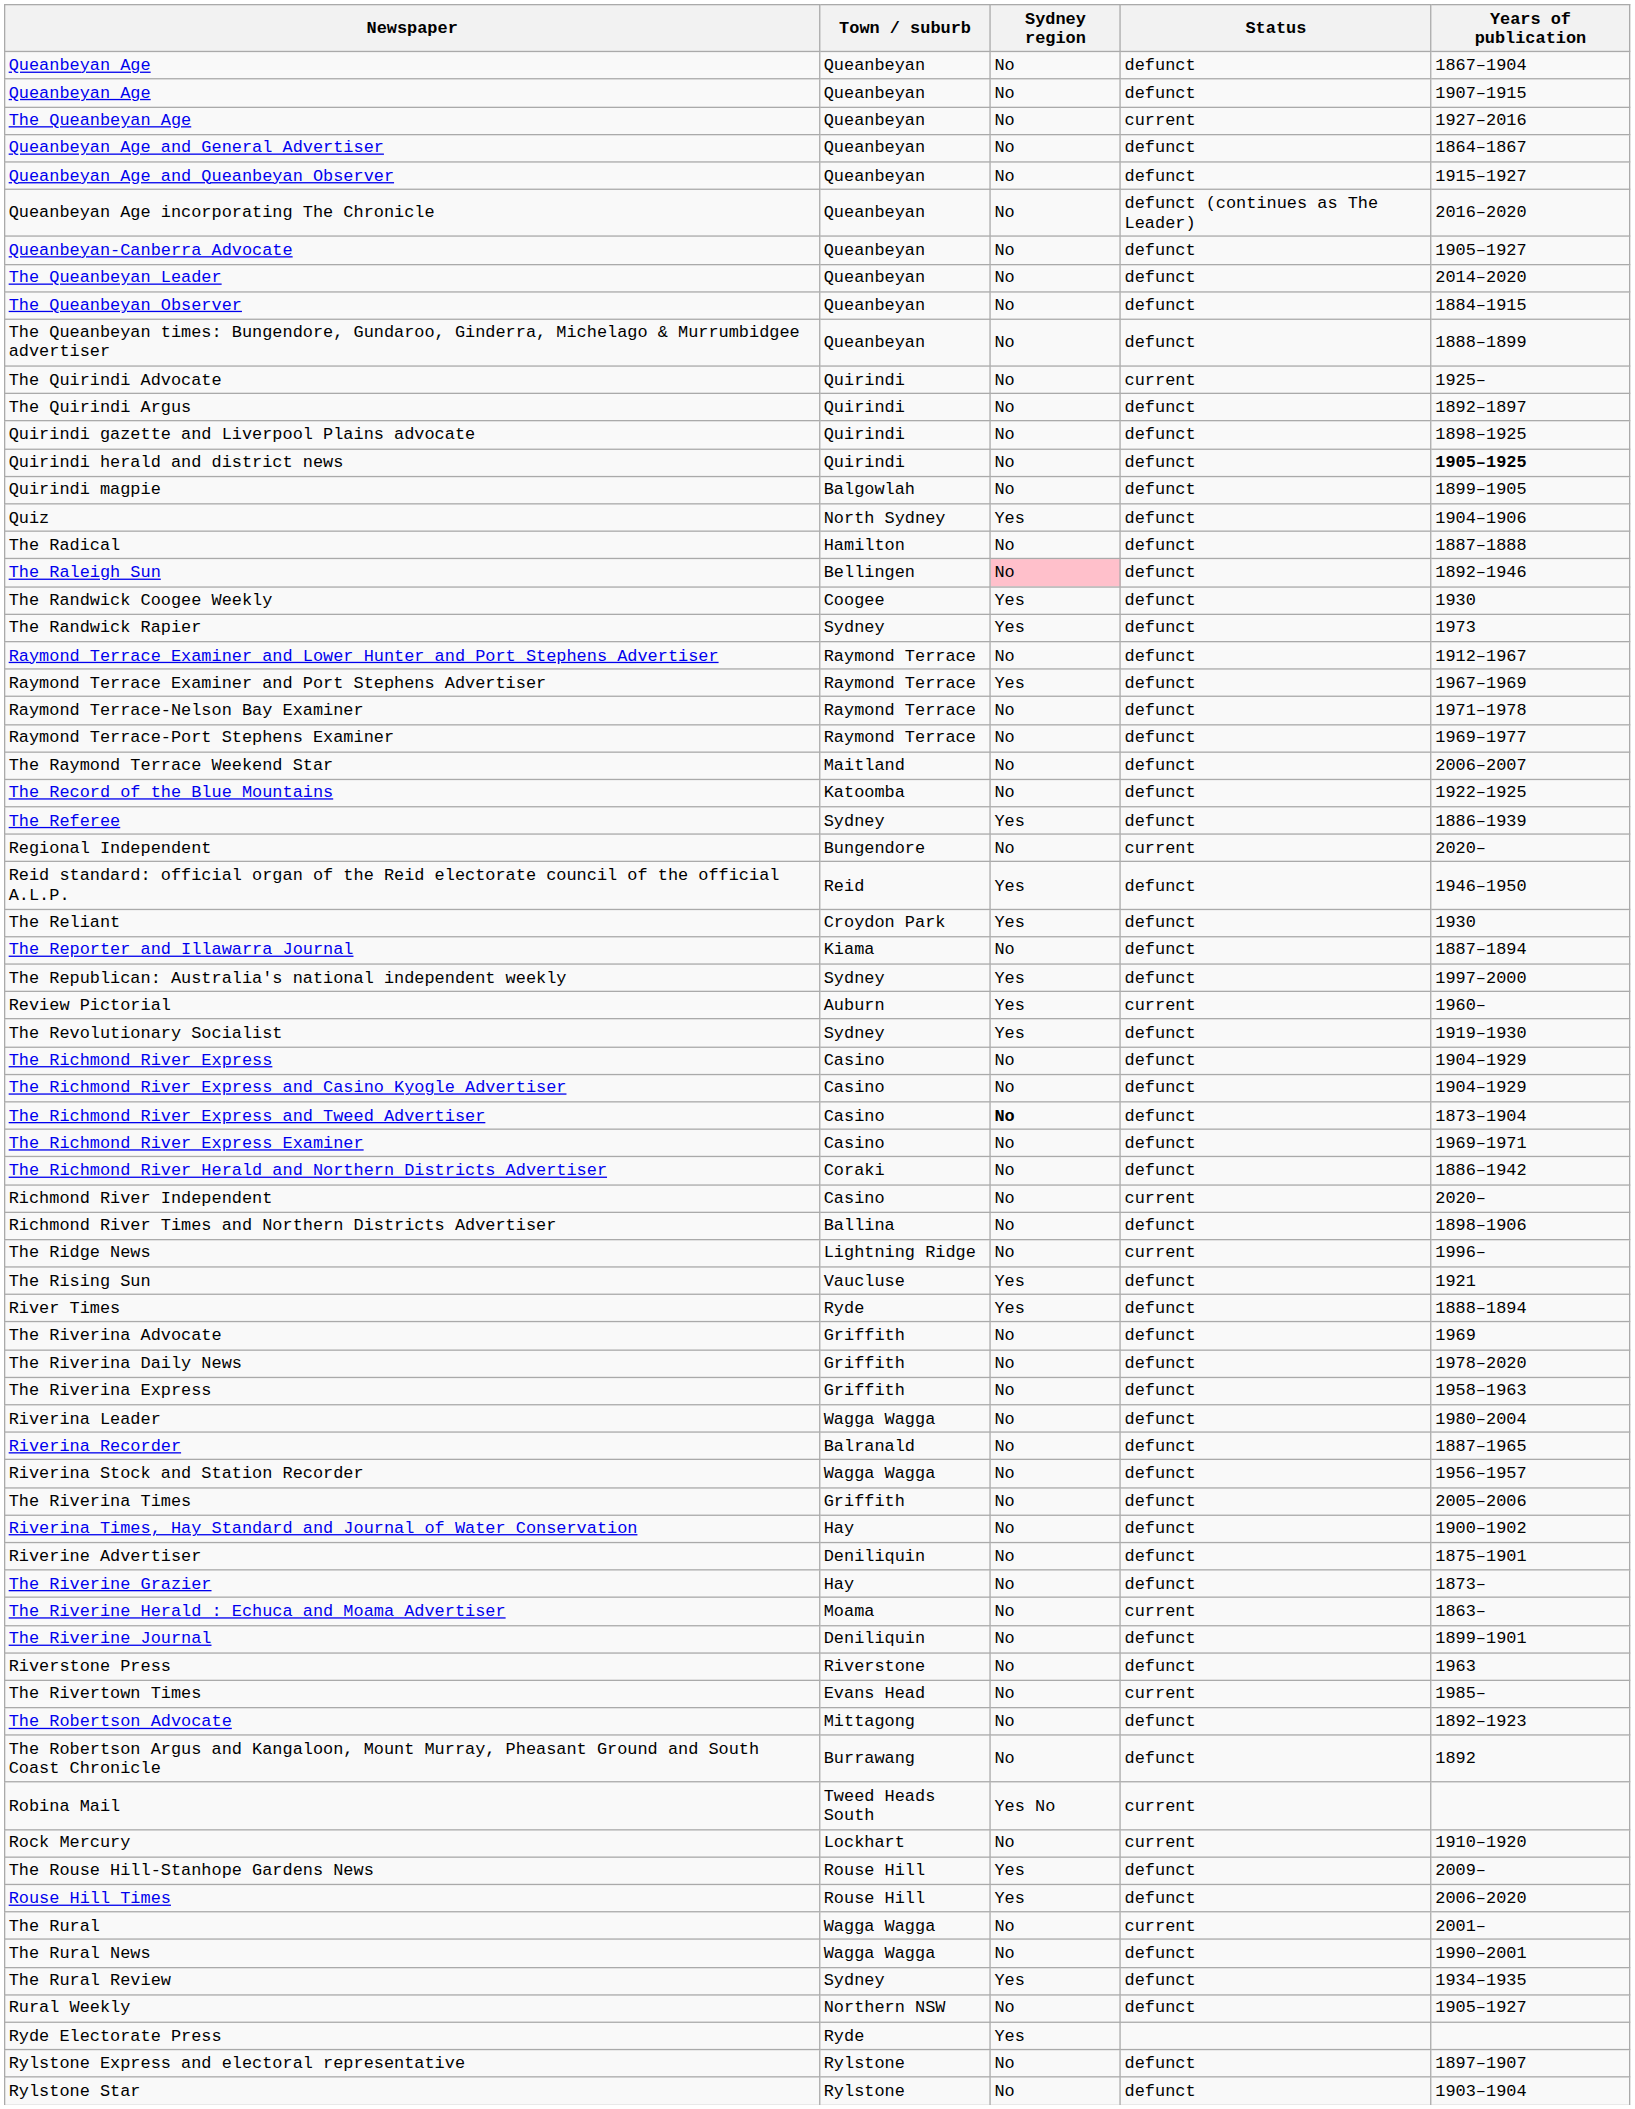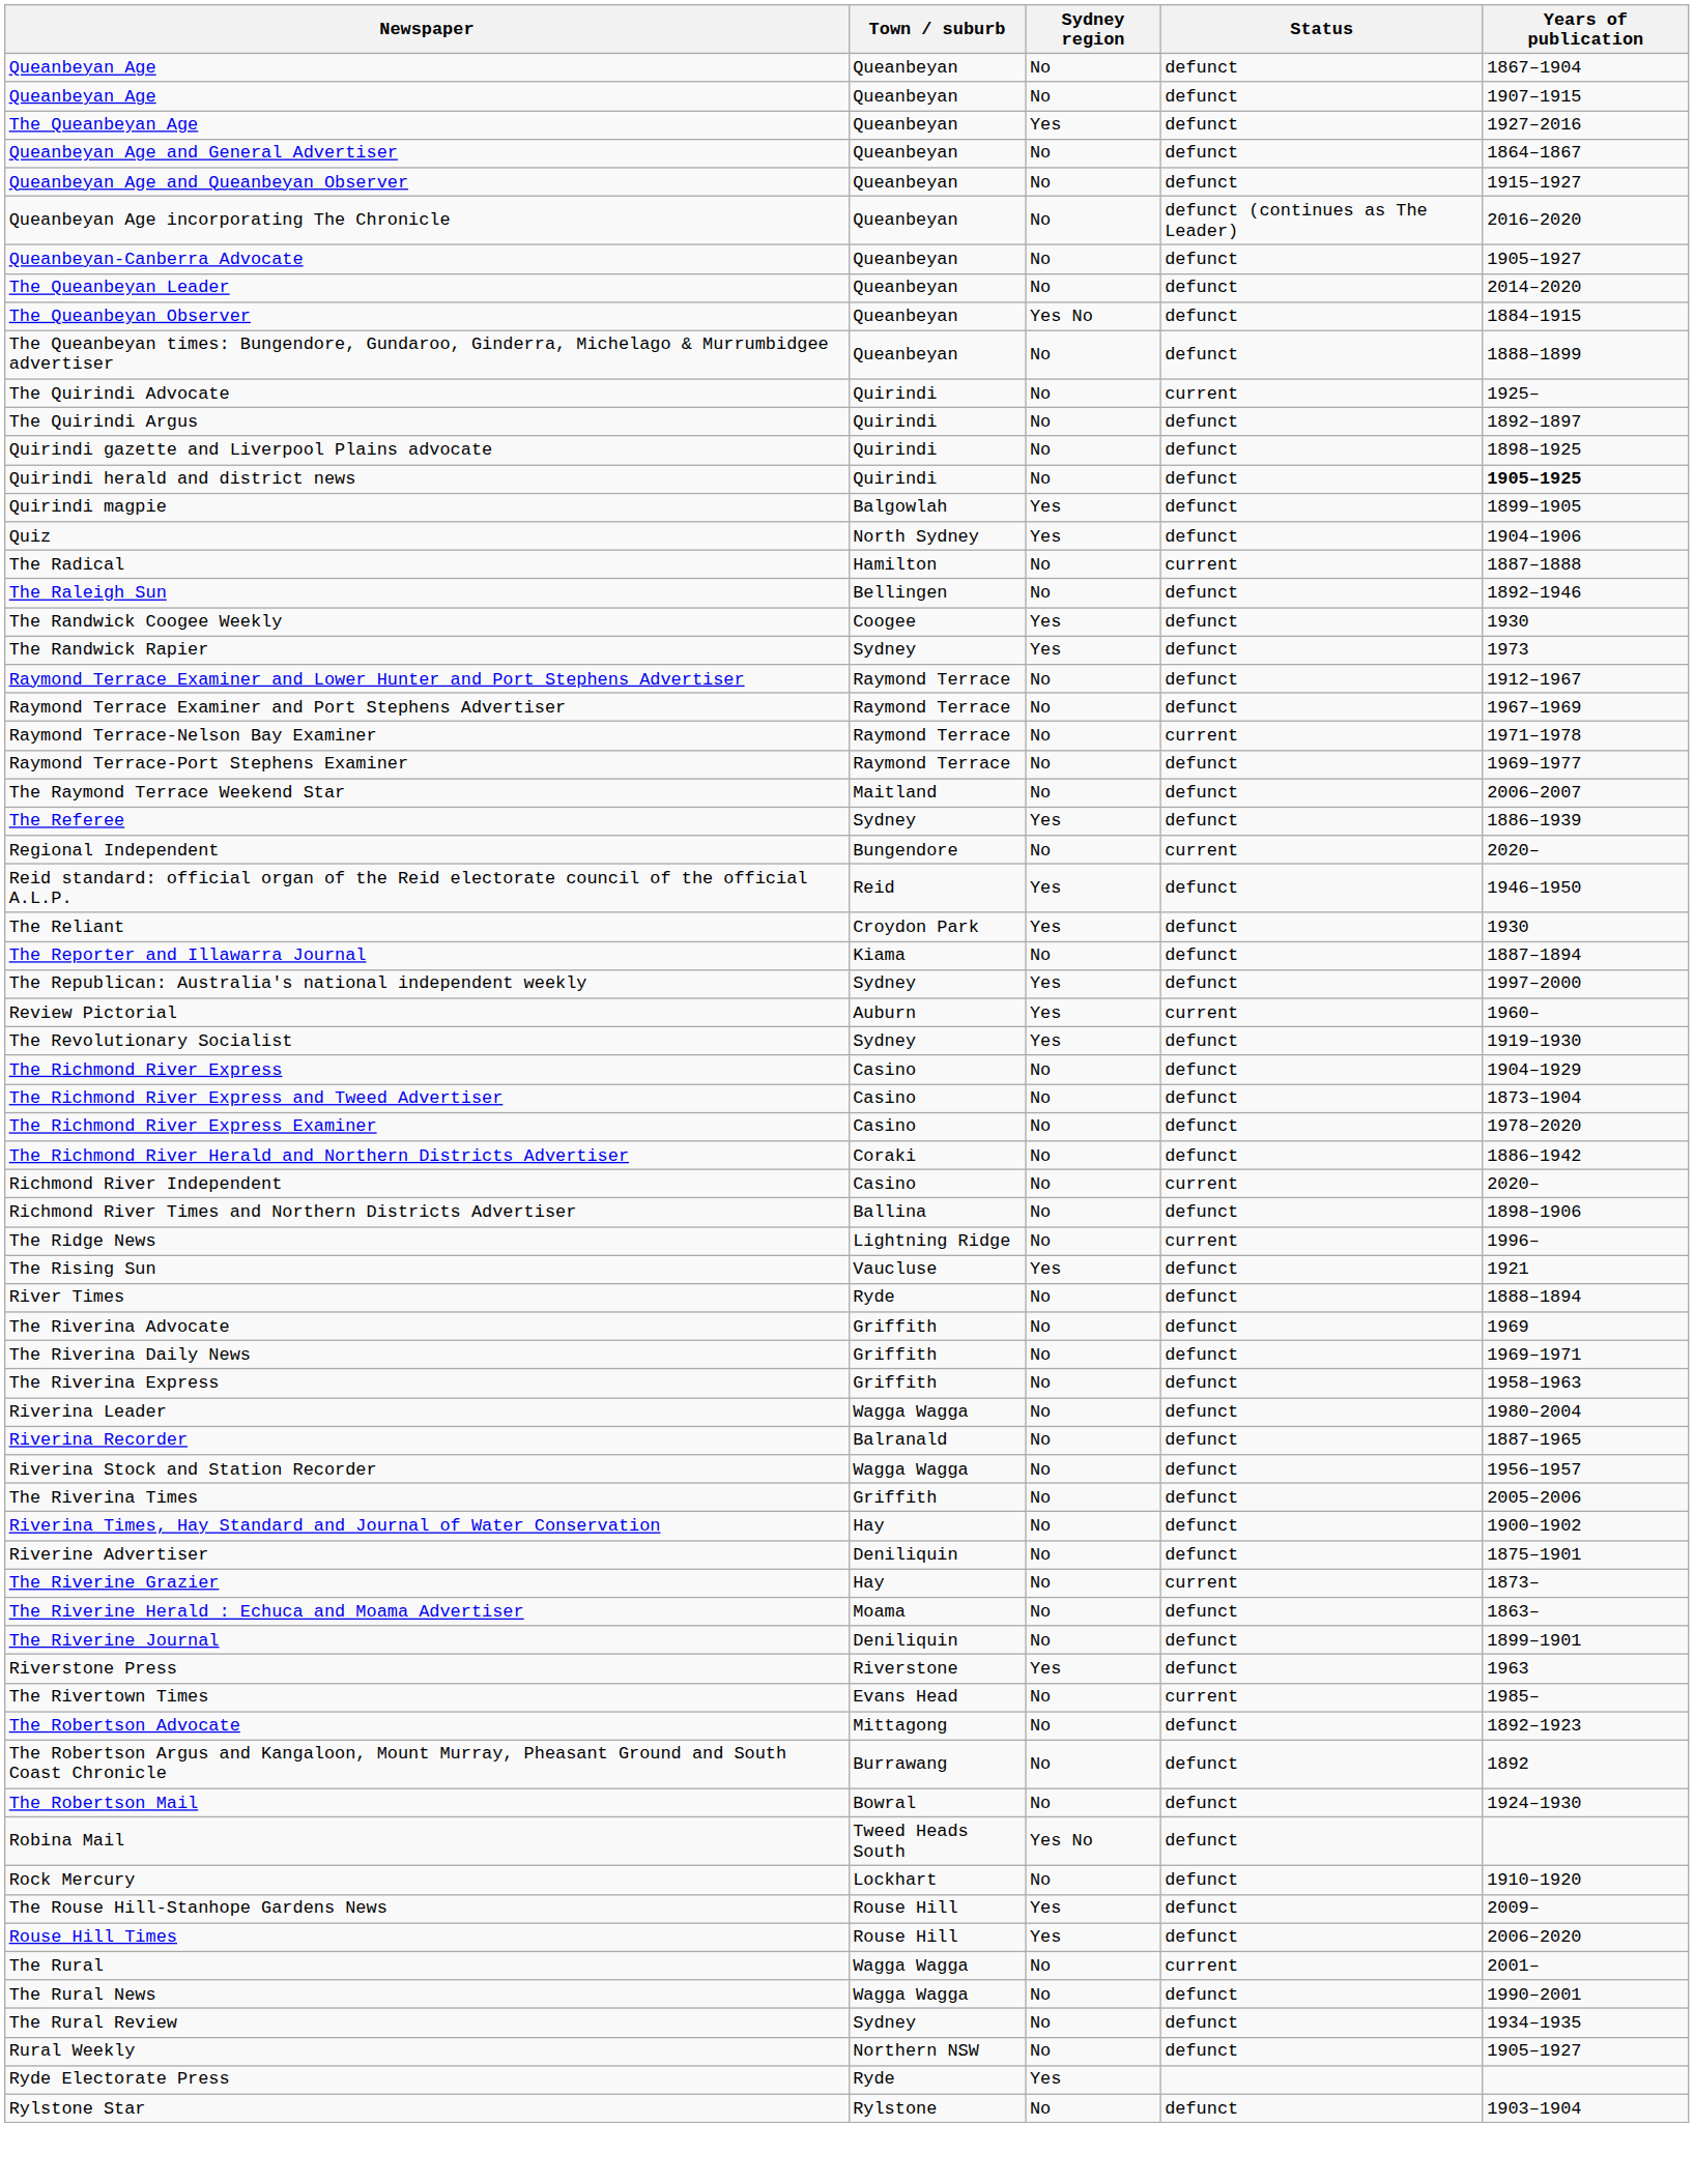 <table class="wikitable sortable">
 <tr>
 <th class="unsortable">Newspaper</th>
 <th>Town / suburb</th>
 <th>Sydney region</th>
 <th>Status</th>
 <th>Years of publication</th>
 </tr>
 <tr>
 <td><a href='#'>Queanbeyan Age</a></td>
 <td>Queanbeyan</td>
 <td>No</td>
 <td>defunct</td>
 <td>1867–1904</td>
 </tr>
 <tr>
 <td><a href='#'>Queanbeyan Age</a></td>
 <td>Queanbeyan</td>
 <td>No</td>
 <td>defunct</td>
 <td>1907–1915</td>
 </tr>
 <tr>
 <td><a href='#'>The Queanbeyan Age</a></td>
 <td>Queanbeyan</td>
-<td>No</td>
-<td>current</td>
+<td>Yes</td>
+<td>defunct</td>
 <td>1927–2016</td>
 </tr>
 <tr>
 <td><a href='#'>Queanbeyan Age and General Advertiser</a></td>
 <td>Queanbeyan</td>
 <td>No</td>
 <td>defunct</td>
 <td>1864–1867</td>
 </tr>
 <tr>
 <td><a href='#'>Queanbeyan Age and Queanbeyan Observer</a></td>
 <td>Queanbeyan</td>
 <td>No</td>
 <td>defunct</td>
 <td>1915–1927</td>
 </tr>
 <tr>
 <td>Queanbeyan Age incorporating The Chronicle</td>
 <td>Queanbeyan</td>
 <td>No</td>
 <td>defunct (continues as The Leader)</td>
 <td>2016–2020</td>
 </tr>
 <tr>
 <td><a href='#'>Queanbeyan-Canberra Advocate</a></td>
 <td>Queanbeyan</td>
 <td>No</td>
 <td>defunct</td>
 <td>1905–1927</td>
 </tr>
 <tr>
 <td><a href='#'>The Queanbeyan Leader</a></td>
 <td>Queanbeyan</td>
 <td>No</td>
 <td>defunct</td>
 <td>2014–2020</td>
 </tr>
 <tr>
 <td><a href='#'>The Queanbeyan Observer</a></td>
 <td>Queanbeyan</td>
-<td>No</td>
+<td>Yes No</td>
 <td>defunct</td>
 <td>1884–1915</td>
 </tr>
 <tr>
 <td>The Queanbeyan times: Bungendore, Gundaroo, Ginderra, Michelago & Murrumbidgee advertiser</td>
 <td>Queanbeyan</td>
 <td>No</td>
 <td>defunct</td>
 <td>1888–1899</td>
 </tr>
 <tr>
 <td>The Quirindi Advocate</td>
 <td>Quirindi</td>
 <td>No</td>
 <td>current</td>
 <td>1925–</td>
 </tr>
 <tr>
 <td>The Quirindi Argus</td>
 <td>Quirindi</td>
 <td>No</td>
 <td>defunct</td>
 <td>1892–1897</td>
 </tr>
 <tr>
 <td>Quirindi gazette and Liverpool Plains advocate</td>
 <td>Quirindi</td>
 <td>No</td>
 <td>defunct</td>
 <td>1898–1925</td>
 </tr>
 <tr>
 <td>Quirindi herald and district news</td>
 <td>Quirindi</td>
 <td>No</td>
 <td>defunct</td>
 <td><strong>1905–1925</strong></td>
 </tr>
 <tr>
 <td>Quirindi magpie</td>
 <td>Balgowlah</td>
-<td>No</td>
+<td>Yes</td>
 <td>defunct</td>
 <td>1899–1905</td>
 </tr>
 <tr>
 <td>Quiz</td>
 <td>North Sydney</td>
 <td>Yes</td>
 <td>defunct</td>
 <td>1904–1906</td>
 </tr>
 <tr>
 <td>The Radical</td>
 <td>Hamilton</td>
 <td>No</td>
-<td>defunct</td>
+<td>current</td>
 <td>1887–1888</td>
 </tr>
 <tr>
 <td><a href='#'>The Raleigh Sun</a></td>
 <td>Bellingen</td>
-<td style="background: pink;">No</td>
+<td>No</td>
 <td>defunct</td>
 <td>1892–1946</td>
 </tr>
 <tr>
 <td>The Randwick Coogee Weekly</td>
 <td>Coogee</td>
 <td>Yes</td>
 <td>defunct</td>
 <td>1930</td>
 </tr>
 <tr>
 <td>The Randwick Rapier</td>
 <td>Sydney</td>
 <td>Yes</td>
 <td>defunct</td>
 <td>1973</td>
 </tr>
 <tr>
 <td><a href='#'>Raymond Terrace Examiner and Lower Hunter and Port Stephens Advertiser</a></td>
 <td>Raymond Terrace</td>
 <td>No</td>
 <td>defunct</td>
 <td>1912–1967</td>
 </tr>
 <tr>
 <td>Raymond Terrace Examiner and Port Stephens Advertiser</td>
 <td>Raymond Terrace</td>
-<td>Yes</td>
+<td>No</td>
 <td>defunct</td>
 <td>1967–1969</td>
 </tr>
 <tr>
 <td>Raymond Terrace-Nelson Bay Examiner</td>
 <td>Raymond Terrace</td>
 <td>No</td>
-<td>defunct</td>
+<td>current</td>
 <td>1971–1978</td>
 </tr>
 <tr>
 <td>Raymond Terrace-Port Stephens Examiner</td>
 <td>Raymond Terrace</td>
 <td>No</td>
 <td>defunct</td>
 <td>1969–1977</td>
 </tr>
 <tr>
 <td>The Raymond Terrace Weekend Star</td>
 <td>Maitland</td>
 <td>No</td>
 <td>defunct</td>
 <td>2006–2007</td>
-</tr>
-<tr>
-<td><a href='#'>The Record of the Blue Mountains</a></td>
-<td>Katoomba</td>
-<td>No</td>
-<td>defunct</td>
-<td>1922–1925</td>
 </tr>
 <tr>
 <td><a href='#'>The Referee</a></td>
 <td>Sydney</td>
 <td>Yes</td>
 <td>defunct</td>
 <td>1886–1939</td>
 </tr>
 <tr>
 <td>Regional Independent</td>
 <td>Bungendore</td>
 <td>No</td>
 <td>current</td>
 <td>2020–</td>
 </tr>
 <tr>
 <td>Reid standard: official organ of the Reid electorate council of the official A.L.P.</td>
 <td>Reid</td>
 <td>Yes</td>
 <td>defunct</td>
 <td>1946–1950</td>
 </tr>
 <tr>
 <td>The Reliant</td>
 <td>Croydon Park</td>
 <td>Yes</td>
 <td>defunct</td>
 <td>1930</td>
 </tr>
 <tr>
 <td><a href='#'>The Reporter and Illawarra Journal</a></td>
 <td>Kiama</td>
 <td>No</td>
 <td>defunct</td>
 <td>1887–1894</td>
 </tr>
 <tr>
 <td>The Republican: Australia's national independent weekly</td>
 <td>Sydney</td>
 <td>Yes</td>
 <td>defunct</td>
 <td>1997–2000</td>
 </tr>
 <tr>
 <td>Review Pictorial</td>
 <td>Auburn</td>
 <td>Yes</td>
 <td>current</td>
 <td>1960–</td>
 </tr>
 <tr>
 <td>The Revolutionary Socialist</td>
 <td>Sydney</td>
 <td>Yes</td>
 <td>defunct</td>
 <td>1919–1930</td>
 </tr>
 <tr>
 <td><a href='#'>The Richmond River Express</a></td>
 <td>Casino</td>
 <td>No</td>
 <td>defunct</td>
 <td>1904–1929</td>
 </tr>
 <tr>
-<td><a href='#'>The Richmond River Express and Casino Kyogle Advertiser</a></td>
+<td><a href='#'>The Richmond River Express and Tweed Advertiser</a></td>
 <td>Casino</td>
 <td>No</td>
-<td>defunct</td>
-<td>1904–1929</td>
-</tr>
-<tr>
-<td><a href='#'>The Richmond River Express and Tweed Advertiser</a></td>
-<td>Casino</td>
-<td><strong>No</strong></td>
 <td>defunct</td>
 <td>1873–1904</td>
 </tr>
 <tr>
 <td><a href='#'>The Richmond River Express Examiner</a></td>
 <td>Casino</td>
 <td>No</td>
 <td>defunct</td>
-<td>1969–1971</td>
+<td>1978–2020</td>
 </tr>
 <tr>
 <td><a href='#'>The Richmond River Herald and Northern Districts Advertiser</a></td>
 <td>Coraki</td>
 <td>No</td>
 <td>defunct</td>
 <td>1886–1942</td>
 </tr>
 <tr>
 <td>Richmond River Independent</td>
 <td>Casino</td>
 <td>No</td>
 <td>current</td>
 <td>2020–</td>
 </tr>
 <tr>
 <td>Richmond River Times and Northern Districts Advertiser</td>
 <td>Ballina</td>
 <td>No</td>
 <td>defunct</td>
 <td>1898–1906</td>
 </tr>
 <tr>
 <td>The Ridge News</td>
 <td>Lightning Ridge</td>
 <td>No</td>
 <td>current</td>
 <td>1996–</td>
 </tr>
 <tr>
 <td>The Rising Sun</td>
 <td>Vaucluse</td>
 <td>Yes</td>
 <td>defunct</td>
 <td>1921</td>
 </tr>
 <tr>
 <td>River Times</td>
 <td>Ryde</td>
-<td>Yes</td>
+<td>No</td>
 <td>defunct</td>
 <td>1888–1894</td>
 </tr>
 <tr>
 <td>The Riverina Advocate</td>
 <td>Griffith</td>
 <td>No</td>
 <td>defunct</td>
 <td>1969</td>
 </tr>
 <tr>
 <td>The Riverina Daily News</td>
 <td>Griffith</td>
 <td>No</td>
 <td>defunct</td>
-<td>1978–2020</td>
+<td>1969–1971</td>
 </tr>
 <tr>
 <td>The Riverina Express</td>
 <td>Griffith</td>
 <td>No</td>
 <td>defunct</td>
 <td>1958–1963</td>
 </tr>
 <tr>
 <td>Riverina Leader</td>
 <td>Wagga Wagga</td>
 <td>No</td>
 <td>defunct</td>
 <td>1980–2004</td>
 </tr>
 <tr>
 <td><a href='#'>Riverina Recorder</a></td>
 <td>Balranald</td>
 <td>No</td>
 <td>defunct</td>
 <td>1887–1965</td>
 </tr>
 <tr>
 <td>Riverina Stock and Station Recorder</td>
 <td>Wagga Wagga</td>
 <td>No</td>
 <td>defunct</td>
 <td>1956–1957</td>
 </tr>
 <tr>
 <td>The Riverina Times</td>
 <td>Griffith</td>
 <td>No</td>
 <td>defunct</td>
 <td>2005–2006</td>
 </tr>
 <tr>
 <td><a href='#'>Riverina Times, Hay Standard and Journal of Water Conservation</a></td>
 <td>Hay</td>
 <td>No</td>
 <td>defunct</td>
 <td>1900–1902</td>
 </tr>
 <tr>
 <td>Riverine Advertiser</td>
 <td>Deniliquin</td>
 <td>No</td>
 <td>defunct</td>
 <td>1875–1901</td>
 </tr>
 <tr>
 <td><a href='#'>The Riverine Grazier</a></td>
 <td>Hay</td>
 <td>No</td>
-<td>defunct</td>
+<td>current</td>
 <td>1873–</td>
 </tr>
 <tr>
 <td><a href='#'>The Riverine Herald : Echuca and Moama Advertiser</a></td>
 <td>Moama</td>
 <td>No</td>
-<td>current</td>
+<td>defunct</td>
 <td>1863–</td>
 </tr>
 <tr>
 <td><a href='#'>The Riverine Journal</a></td>
 <td>Deniliquin</td>
 <td>No</td>
 <td>defunct</td>
 <td>1899–1901</td>
 </tr>
 <tr>
 <td>Riverstone Press</td>
 <td>Riverstone</td>
-<td>No</td>
+<td>Yes</td>
 <td>defunct</td>
 <td>1963</td>
 </tr>
 <tr>
 <td>The Rivertown Times</td>
 <td>Evans Head</td>
 <td>No</td>
 <td>current</td>
 <td>1985–</td>
 </tr>
 <tr>
 <td><a href='#'>The Robertson Advocate</a></td>
 <td>Mittagong</td>
 <td>No</td>
 <td>defunct</td>
 <td>1892–1923</td>
 </tr>
 <tr>
 <td>The Robertson Argus and Kangaloon, Mount Murray, Pheasant Ground and South Coast Chronicle</td>
 <td>Burrawang</td>
 <td>No</td>
 <td>defunct</td>
 <td>1892</td>
 </tr>
 <tr>
+<td><a href='#'>The Robertson Mail</a></td>
+<td>Bowral</td>
+<td>No</td>
+<td>defunct</td>
+<td>1924–1930</td>
+</tr>
+<tr>
 <td>Robina Mail</td>
 <td>Tweed Heads South</td>
 <td>Yes No</td>
-<td>current</td>
+<td>defunct</td>
 <td></td>
 </tr>
 <tr>
 <td>Rock Mercury</td>
 <td>Lockhart</td>
 <td>No</td>
-<td>current</td>
+<td>defunct</td>
 <td>1910–1920</td>
 </tr>
 <tr>
 <td>The Rouse Hill-Stanhope Gardens News</td>
 <td>Rouse Hill</td>
 <td>Yes</td>
 <td>defunct</td>
 <td>2009–</td>
 </tr>
 <tr>
 <td><a href='#'>Rouse Hill Times</a></td>
 <td>Rouse Hill</td>
 <td>Yes</td>
 <td>defunct</td>
 <td>2006–2020</td>
 </tr>
 <tr>
 <td>The Rural</td>
 <td>Wagga Wagga</td>
 <td>No</td>
 <td>current</td>
 <td>2001–</td>
 </tr>
 <tr>
 <td>The Rural News</td>
 <td>Wagga Wagga</td>
 <td>No</td>
 <td>defunct</td>
 <td>1990–2001</td>
 </tr>
 <tr>
 <td>The Rural Review</td>
 <td>Sydney</td>
-<td>Yes</td>
+<td>No</td>
 <td>defunct</td>
 <td>1934–1935</td>
 </tr>
 <tr>
 <td>Rural Weekly</td>
 <td>Northern NSW</td>
 <td>No</td>
 <td>defunct</td>
 <td>1905–1927</td>
 </tr>
 <tr>
 <td>Ryde Electorate Press</td>
 <td>Ryde</td>
 <td>Yes</td>
 <td></td>
 <td></td>
 </tr>
 <tr>
-<td>Rylstone Express and electoral representative</td>
-<td>Rylstone</td>
-<td>No</td>
-<td>defunct</td>
-<td>1897–1907</td>
-</tr>
-<tr>
 <td>Rylstone Star</td>
 <td>Rylstone</td>
 <td>No</td>
 <td>defunct</td>
 <td>1903–1904</td>
 </tr>
 </table>
